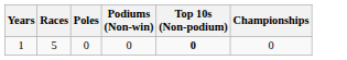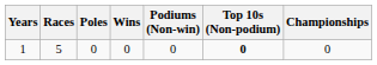 <table class="wikitable" style="text-align:center; font-size:95%">
 <tr>
 <th>Years</th>
 <th>Races</th>
 <th>Poles</th>
+<th>Wins</th>
 <th>Podiums<br>(Non-win)</th>
 <th>Top 10s<br>(Non-podium)</th>
 <th>Championships</th>
 </tr>
 <tr>
 <td>1</td>
 <td>5</td>
 <td>0</td>
 <td>0</td>
+<td>0</td>
 <td><strong>0</strong></td>
 <td>0</td>
 </tr>
 </table>
